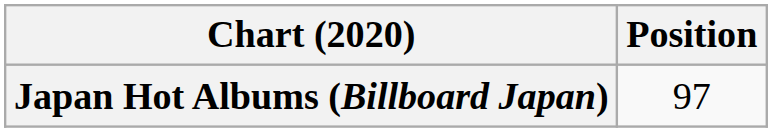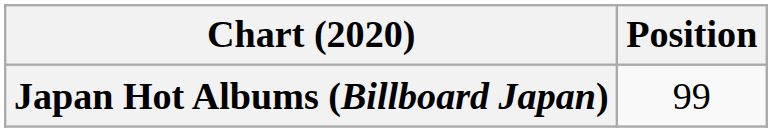 <table class="wikitable sortable plainrowheaders" style="text-align:center;">
 <tr>
 <th scope="col">Chart (2020)</th>
 <th scope="col">Position</th>
 </tr>
 <tr>
 <th scope="row">Japan Hot Albums (<em>Billboard Japan</em>)</th>
-<td>97</td>
+<td>99</td>
 </tr>
 </table>
